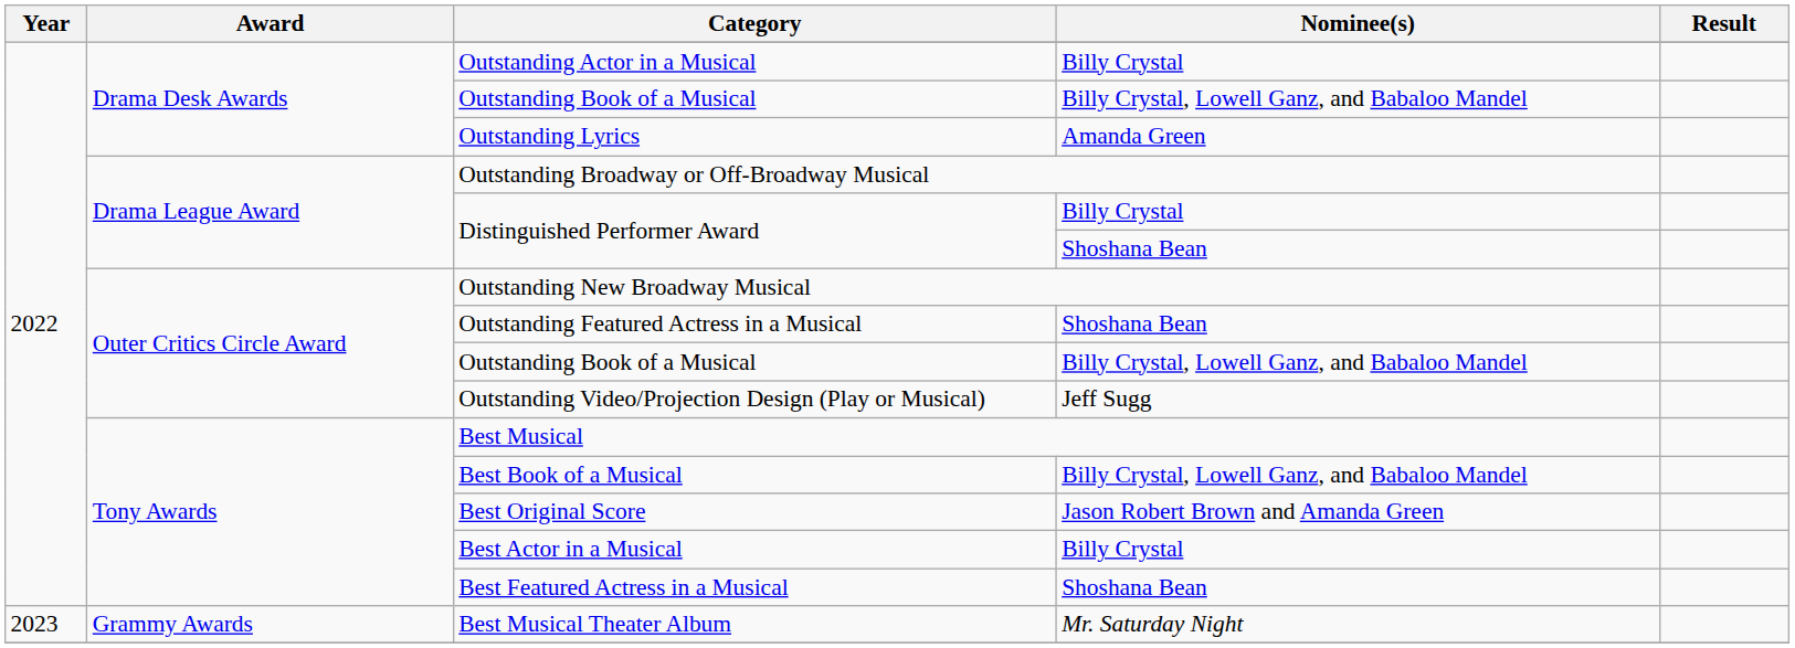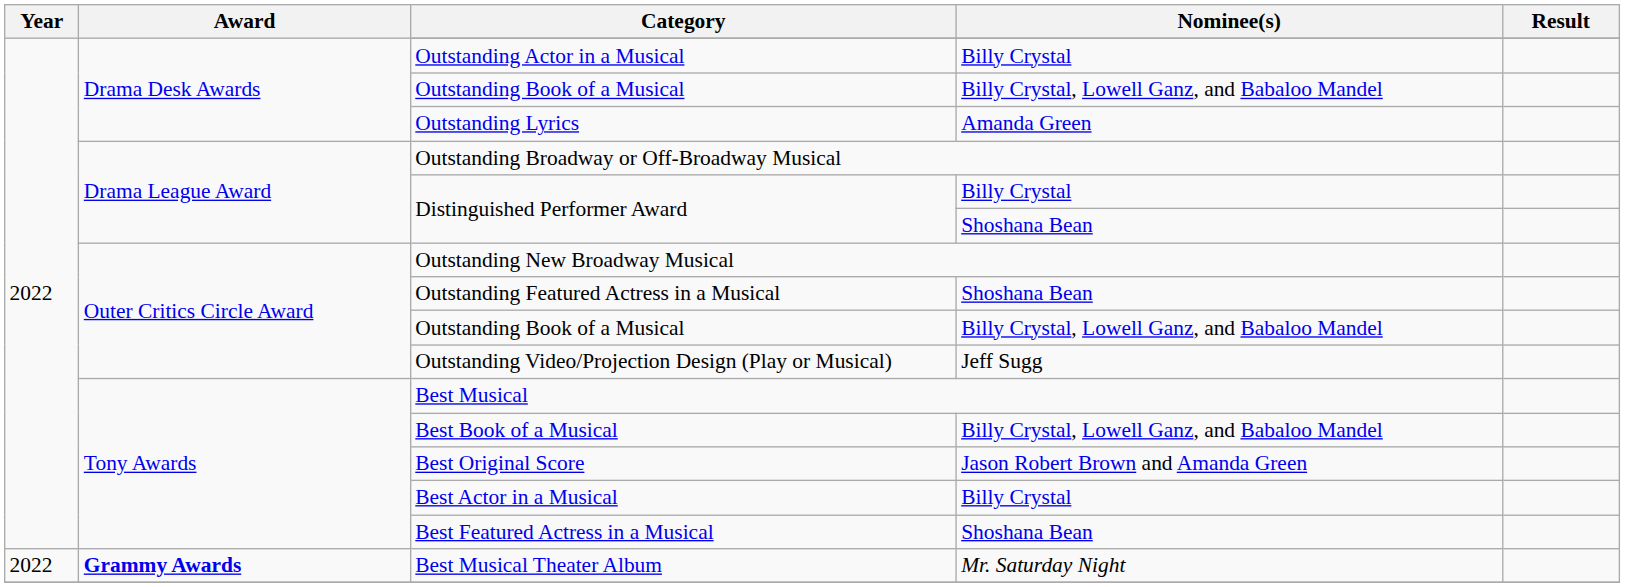 <table class=wikitable>
 <tr>
 <th scope="col" style="width:3em;">Year</th>
 <th scope="col" style="width:15em;">Award</th>
 <th scope="col" style="width:25em;">Category</th>
 <th scope="col" style="width:25em;">Nominee(s)</th>
 <th scope="col" style="width:5em;">Result</th>
 </tr>
 <tr>
 <td rowspan="16">2022</td>
 <td rowspan="4"><a href='#'>Drama Desk Awards</a></td>
 </tr>
 <tr>
 <td><a href='#'>Outstanding Actor in a Musical</a></td>
 <td><a href='#'>Billy Crystal</a></td>
 <td></td>
 </tr>
 <tr>
 <td><a href='#'>Outstanding Book of a Musical</a></td>
 <td><a href='#'>Billy Crystal</a>, <a href='#'>Lowell Ganz</a>, and <a href='#'>Babaloo Mandel</a></td>
 <td></td>
 </tr>
 <tr>
 <td><a href='#'>Outstanding Lyrics</a></td>
 <td><a href='#'>Amanda Green</a></td>
 <td></td>
 </tr>
 <tr>
 <td rowspan=3><a href='#'>Drama League Award</a></td>
 <td colspan=2>Outstanding Broadway or Off-Broadway Musical</td>
 <td></td>
 </tr>
 <tr>
 <td rowspan="2">Distinguished Performer Award</td>
 <td><a href='#'>Billy Crystal</a></td>
 <td></td>
 </tr>
 <tr>
 <td><a href='#'>Shoshana Bean</a></td>
 <td></td>
 </tr>
 <tr>
 <td rowspan=4><a href='#'>Outer Critics Circle Award</a></td>
 <td colspan=2>Outstanding New Broadway Musical</td>
 <td></td>
 </tr>
 <tr>
 <td>Outstanding Featured Actress in a Musical</td>
 <td><a href='#'>Shoshana Bean</a></td>
 <td></td>
 </tr>
 <tr>
 <td>Outstanding Book of a Musical</td>
 <td><a href='#'>Billy Crystal</a>, <a href='#'>Lowell Ganz</a>, and <a href='#'>Babaloo Mandel</a></td>
 <td></td>
 </tr>
 <tr>
 <td>Outstanding Video/Projection Design (Play or Musical)</td>
 <td>Jeff Sugg</td>
 <td></td>
 </tr>
 <tr>
 <td rowspan="5"><a href='#'>Tony Awards</a></td>
 <td colspan=2><a href='#'>Best Musical</a></td>
 <td></td>
 </tr>
 <tr>
 <td><a href='#'>Best Book of a Musical</a></td>
 <td><a href='#'>Billy Crystal</a>, <a href='#'>Lowell Ganz</a>, and <a href='#'>Babaloo Mandel</a></td>
 <td></td>
 </tr>
 <tr>
 <td><a href='#'>Best Original Score</a></td>
 <td><a href='#'>Jason Robert Brown</a> and <a href='#'>Amanda Green</a></td>
 <td></td>
 </tr>
 <tr>
 <td><a href='#'>Best Actor in a Musical</a></td>
 <td><a href='#'>Billy Crystal</a></td>
 <td></td>
 </tr>
 <tr>
 <td><a href='#'>Best Featured Actress in a Musical</a></td>
 <td><a href='#'>Shoshana Bean</a></td>
 <td></td>
 </tr>
 <tr>
-<td>2023</td>
-<td><a href='#'>Grammy Awards</a></td>
+<td>2022</td>
+<td><strong><a href='#'>Grammy Awards</a></strong></td>
 <td><a href='#'>Best Musical Theater Album</a></td>
 <td><em>Mr. Saturday Night</em></td>
 <td></td>
 </tr>
 <tr>
 </tr>
 </table>
